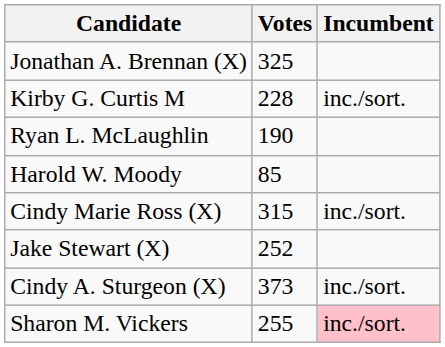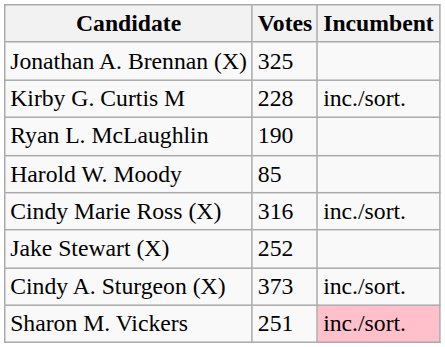 <table class="wikitable">
 <tr>
 <th>Candidate</th>
 <th>Votes</th>
 <th>Incumbent</th>
 </tr>
 <tr>
 <td>Jonathan A. Brennan (X)</td>
 <td>325</td>
 <td></td>
 </tr>
 <tr>
 <td>Kirby G. Curtis M</td>
 <td>228</td>
 <td>inc./sort.</td>
 </tr>
 <tr>
 <td>Ryan L. McLaughlin</td>
 <td>190</td>
 <td></td>
 </tr>
 <tr>
 <td>Harold W. Moody</td>
 <td>85</td>
 <td></td>
 </tr>
 <tr>
 <td>Cindy Marie Ross (X)</td>
-<td>315</td>
+<td>316</td>
 <td>inc./sort.</td>
 </tr>
 <tr>
 <td>Jake Stewart (X)</td>
 <td>252</td>
 <td></td>
 </tr>
 <tr>
 <td>Cindy A. Sturgeon (X)</td>
 <td>373</td>
 <td>inc./sort.</td>
 </tr>
 <tr>
 <td>Sharon M. Vickers</td>
-<td>255</td>
+<td>251</td>
 <td style="background: pink;">inc./sort.</td>
 </tr>
 </table>
